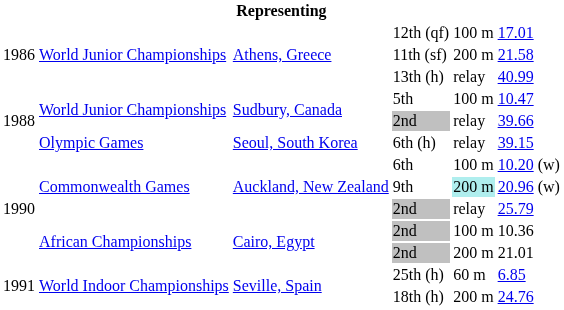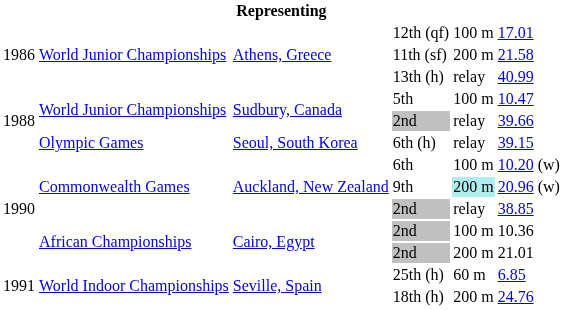 <table>
 <tr>
 <th colspan="6">Representing </th>
 </tr>
 <tr>
 <td rowspan=3>1986</td>
 <td rowspan=3><a href='#'>World Junior Championships</a></td>
 <td rowspan=3><a href='#'>Athens, Greece</a></td>
 <td>12th (qf)</td>
 <td>100 m</td>
 <td><a href='#'>17.01</a></td>
 </tr>
 <tr>
 <td>11th (sf)</td>
 <td>200 m</td>
 <td><a href='#'>21.58</a></td>
 </tr>
 <tr>
 <td>13th (h)</td>
 <td> relay</td>
 <td><a href='#'>40.99</a></td>
 </tr>
 <tr>
 <td rowspan=3>1988</td>
 <td rowspan=2><a href='#'>World Junior Championships</a></td>
 <td rowspan=2><a href='#'>Sudbury, Canada</a></td>
 <td>5th</td>
 <td>100 m</td>
 <td><a href='#'>10.47</a></td>
 </tr>
 <tr>
 <td bgcolor=silver>2nd</td>
 <td> relay</td>
 <td><a href='#'>39.66</a></td>
 </tr>
 <tr>
 <td><a href='#'>Olympic Games</a></td>
 <td><a href='#'>Seoul, South Korea</a></td>
 <td>6th (h)</td>
 <td> relay</td>
 <td><a href='#'>39.15</a></td>
 </tr>
 <tr>
 <td rowspan=5>1990</td>
 <td rowspan=3><a href='#'>Commonwealth Games</a></td>
 <td rowspan=3><a href='#'>Auckland, New Zealand</a></td>
 <td>6th</td>
 <td>100 m</td>
 <td><a href='#'>10.20</a> (w)</td>
 </tr>
 <tr>
 <td>9th</td>
 <td style="background: paleturquoise;">200 m</td>
 <td><a href='#'>20.96</a> (w)</td>
 </tr>
 <tr>
 <td bgcolor=silver>2nd</td>
 <td> relay</td>
-<td><a href='#'>25.79</a></td>
+<td><a href='#'>38.85</a></td>
 </tr>
 <tr>
 <td rowspan=2><a href='#'>African Championships</a></td>
 <td rowspan=2><a href='#'>Cairo, Egypt</a></td>
 <td bgcolor=silver>2nd</td>
 <td>100 m</td>
 <td>10.36</td>
 </tr>
 <tr>
 <td bgcolor=silver>2nd</td>
 <td>200 m</td>
 <td>21.01</td>
 </tr>
 <tr>
 <td rowspan=2>1991</td>
 <td rowspan=2><a href='#'>World Indoor Championships</a></td>
 <td rowspan=2><a href='#'>Seville, Spain</a></td>
 <td>25th (h)</td>
 <td>60 m</td>
 <td><a href='#'>6.85</a></td>
 </tr>
 <tr>
 <td>18th (h)</td>
 <td>200 m</td>
 <td><a href='#'>24.76</a></td>
 </tr>
 </table>
